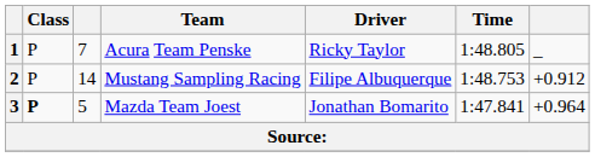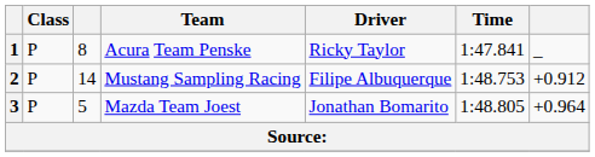 <table class="wikitable">
 <tr>
 <th scope="col"></th>
 <th scope="col">Class</th>
 <th scope="col"></th>
 <th scope="col">Team</th>
 <th scope="col">Driver</th>
 <th scope="col">Time</th>
 <th scope="col"></th>
 </tr>
 <tr>
 <th scope="row">1</th>
 <td>P</td>
-<td>7</td>
+<td>8</td>
 <td><a href='#'>Acura</a> <a href='#'>Team Penske</a></td>
 <td><a href='#'>Ricky Taylor</a></td>
-<td>1:48.805</td>
+<td>1:47.841</td>
 <td>_</td>
 </tr>
 <tr>
 <th scope="row">2</th>
 <td>P</td>
 <td>14</td>
 <td><a href='#'>Mustang Sampling Racing</a></td>
 <td><a href='#'>Filipe Albuquerque</a></td>
 <td>1:48.753</td>
 <td>+0.912</td>
 </tr>
 <tr>
 <th scope="row">3</th>
-<td><strong>P</strong></td>
+<td>P</td>
 <td>5</td>
 <td><a href='#'>Mazda Team Joest</a></td>
 <td><a href='#'>Jonathan Bomarito</a></td>
-<td>1:47.841</td>
+<td>1:48.805</td>
 <td>+0.964</td>
 </tr>
 <tr>
 <th colspan="7">Source:</th>
 </tr>
 <tr>
 </tr>
 </table>
